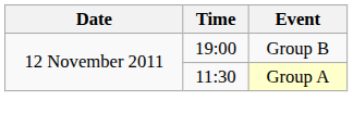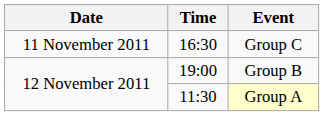 <table class = "wikitable" style="text-align:center;">
 <tr>
 <th width=150>Date</th>
 <th width=50>Time</th>
 <th width=80>Event</th>
+</tr>
+<tr>
+<td>11 November 2011</td>
+<td>16:30</td>
+<td>Group C</td>
 </tr>
 <tr>
 <td rowspan=2>12 November 2011</td>
 <td>19:00</td>
 <td>Group B</td>
 </tr>
 <tr>
 <td>11:30</td>
 <td bgcolor=ffffcc>Group A</td>
 </tr>
 </table>
